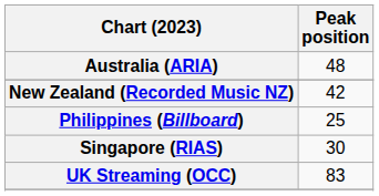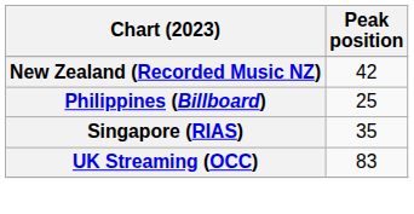 <table class="wikitable sortable plainrowheaders" style="text-align:center">
 <tr>
 <th scope="col">Chart (2023)</th>
 <th scope="col">Peak<br>position</th>
-</tr>
-<tr>
-<th scope="row">Australia (<a href='#'>ARIA</a>)</th>
-<td>48</td>
 </tr>
 <tr>
 </tr>
 <tr>
 </tr>
 <tr>
 <th scope="row">New Zealand (<a href='#'>Recorded Music NZ</a>)</th>
 <td>42</td>
 </tr>
 <tr>
 <th scope="row"><a href='#'>Philippines</a> (<em><a href='#'>Billboard</a></em>)</th>
 <td>25</td>
 </tr>
 <tr>
 <th scope="row">Singapore (<a href='#'>RIAS</a>)</th>
-<td>30</td>
+<td>35</td>
 </tr>
 <tr>
 <th scope="row"><a href='#'>UK Streaming</a> (<a href='#'>OCC</a>)</th>
 <td>83</td>
 </tr>
 <tr>
 </tr>
 <tr>
 </tr>
 </table>
